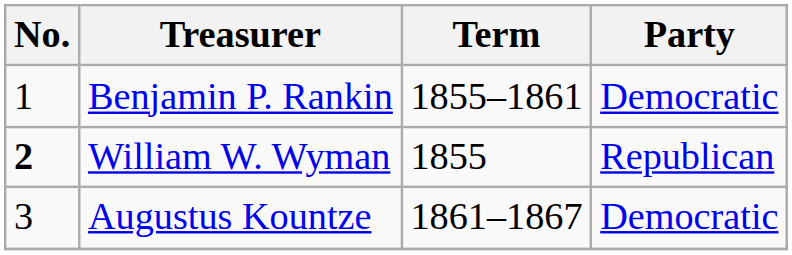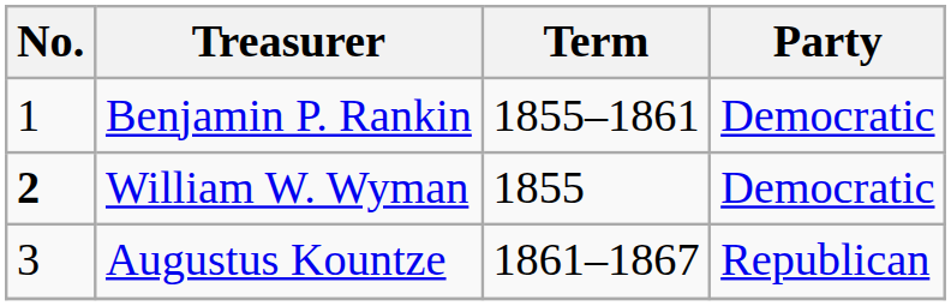 <table class=wikitable>
 <tr>
 <th>No.</th>
 <th colspan=1>Treasurer</th>
 <th>Term</th>
 <th>Party</th>
 </tr>
 <tr>
 <td>1</td>
 <td><a href='#'>Benjamin P. Rankin</a></td>
 <td>1855–1861</td>
 <td><a href='#'>Democratic</a></td>
 </tr>
 <tr>
 <td><strong>2</strong></td>
 <td><a href='#'>William W. Wyman</a></td>
 <td>1855</td>
-<td><a href='#'>Republican</a></td>
+<td><a href='#'>Democratic</a></td>
 </tr>
 <tr>
 <td>3</td>
 <td><a href='#'>Augustus Kountze</a></td>
 <td>1861–1867</td>
-<td><a href='#'>Democratic</a></td>
+<td><a href='#'>Republican</a></td>
 </tr>
 <tr>
 </tr>
 </table>
